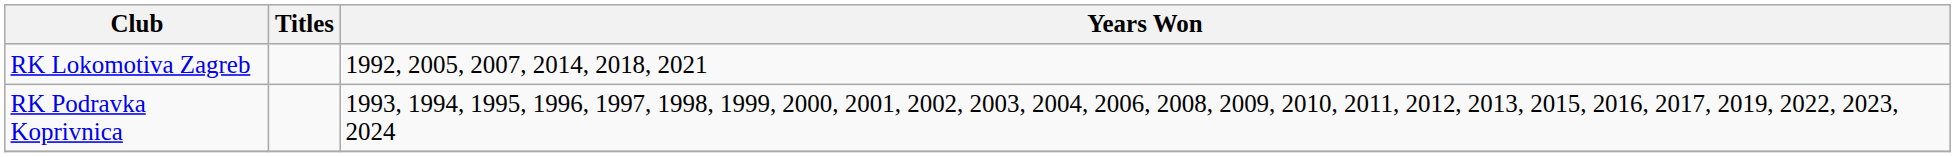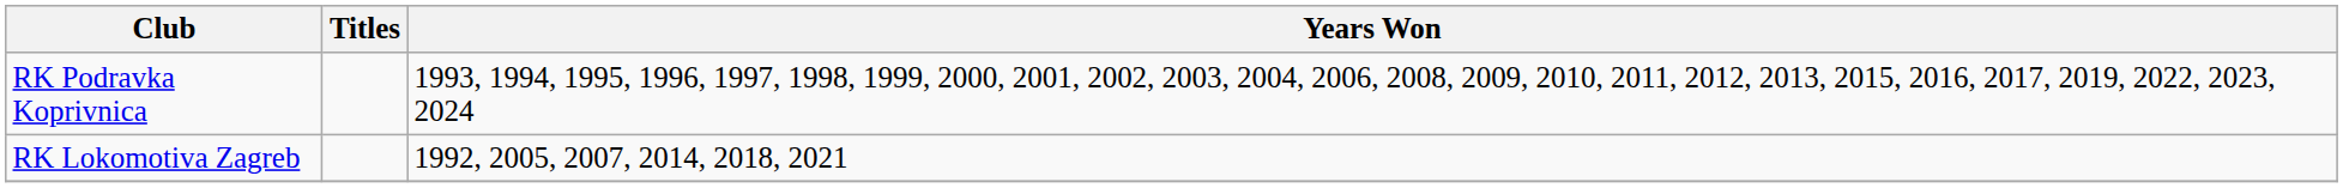 <table class="wikitable">
 <tr>
 <th>Club</th>
 <th>Titles</th>
 <th>Years Won</th>
 </tr>
 <tr>
+<td><a href='#'>RK Podravka Koprivnica</a></td>
+<td></td>
+<td>1993, 1994, 1995, 1996, 1997, 1998, 1999, 2000, 2001, 2002, 2003, 2004, 2006, 2008, 2009, 2010, 2011, 2012, 2013, 2015, 2016, 2017, 2019, 2022, 2023, 2024</td>
+</tr>
+<tr>
 <td><a href='#'>RK Lokomotiva Zagreb</a></td>
 <td></td>
 <td>1992, 2005, 2007, 2014, 2018, 2021</td>
 </tr>
 <tr>
-<td><a href='#'>RK Podravka Koprivnica</a></td>
-<td></td>
-<td>1993, 1994, 1995, 1996, 1997, 1998, 1999, 2000, 2001, 2002, 2003, 2004, 2006, 2008, 2009, 2010, 2011, 2012, 2013, 2015, 2016, 2017, 2019, 2022, 2023, 2024</td>
-</tr>
-<tr>
 </tr>
 </table>
